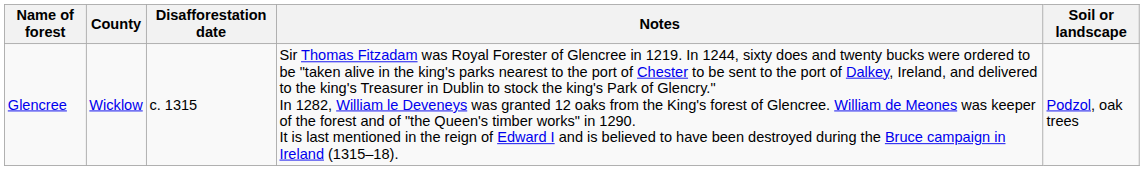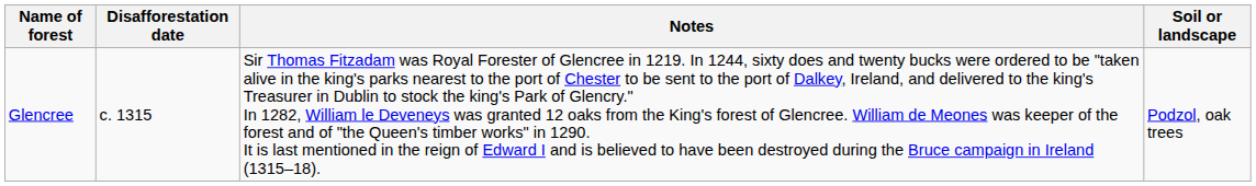 <table class="wikitable sortable">
 <tr>
 <th>Name of forest</th>
-<th>County</th>
 <th>Disafforestation date</th>
 <th>Notes</th>
 <th>Soil or landscape</th>
 </tr>
 <tr>
 <td><a href='#'>Glencree</a></td>
-<td><a href='#'>Wicklow</a></td>
 <td>c. 1315</td>
 <td>Sir <a href='#'>Thomas Fitzadam</a> was Royal Forester of Glencree in 1219. In 1244, sixty does and twenty bucks were ordered to be "taken alive in the king's parks nearest to the port of <a href='#'>Chester</a> to be sent to the port of <a href='#'>Dalkey</a>, Ireland, and delivered to the king's Treasurer in Dublin to stock the king's Park of Glencry."<br>In 1282, <a href='#'>William le Deveneys</a> was granted 12 oaks from the King's forest of Glencree. <a href='#'>William de Meones</a> was keeper of the forest and of "the Queen's timber works" in 1290.<br>It is last mentioned in the reign of <a href='#'>Edward I</a> and is believed to have been destroyed during the <a href='#'>Bruce campaign in Ireland</a> (1315–18).</td>
 <td><br><a href='#'>Podzol</a>, oak trees</td>
 </tr>
 </table>
